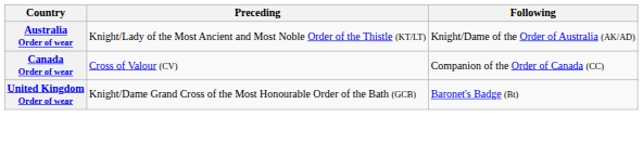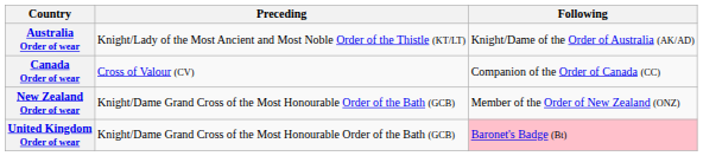 <table class="wikitable">
 <tr>
 <th>Country</th>
 <th>Preceding</th>
 <th>Following</th>
 </tr>
 <tr>
 <th> <a href='#'>Australia</a><br><small><a href='#'>Order of wear</a></small></th>
 <td>Knight/Lady of the Most Ancient and Most Noble <a href='#'>Order of the Thistle</a> <small>(KT/LT)</small></td>
 <td>Knight/Dame of the <a href='#'>Order of Australia</a> <small>(AK/AD)</small></td>
 </tr>
 <tr>
 <th> <a href='#'>Canada</a><br><small><a href='#'>Order of wear</a></small></th>
 <td><a href='#'>Cross of Valour</a> <small>(CV)</small></td>
 <td>Companion of the <a href='#'>Order of Canada</a> <small>(CC)</small></td>
 </tr>
 <tr>
+<th> <a href='#'>New Zealand</a><br><small><a href='#'>Order of wear</a></small></th>
+<td>Knight/Dame Grand Cross of the Most Honourable <a href='#'>Order of the Bath</a> <small>(GCB)</small></td>
+<td>Member of the <a href='#'>Order of New Zealand</a> <small>(ONZ)</small></td>
+</tr>
+<tr>
 <th> <a href='#'>United Kingdom</a><br><small><a href='#'>Order of wear</a></small></th>
 <td>Knight/Dame Grand Cross of the Most Honourable Order of the Bath <small>(GCB)</small></td>
-<td><a href='#'>Baronet's Badge</a> <small>(Bt)</small></td>
+<td style="background: pink;"><a href='#'>Baronet's Badge</a> <small>(Bt)</small></td>
 </tr>
 </table>
